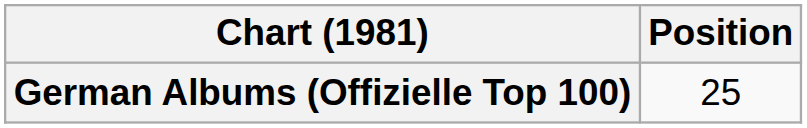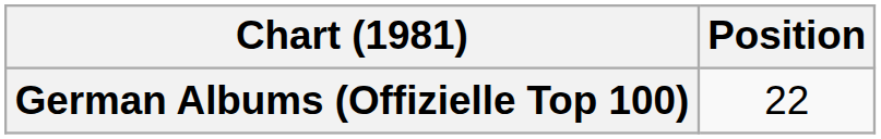 <table class="wikitable plainrowheaders" style="text-align:center">
 <tr>
 <th scope="col">Chart (1981)</th>
 <th scope="col">Position</th>
 </tr>
 <tr>
 <th scope="row">German Albums (Offizielle Top 100)</th>
-<td>25</td>
+<td>22</td>
 </tr>
 </table>
